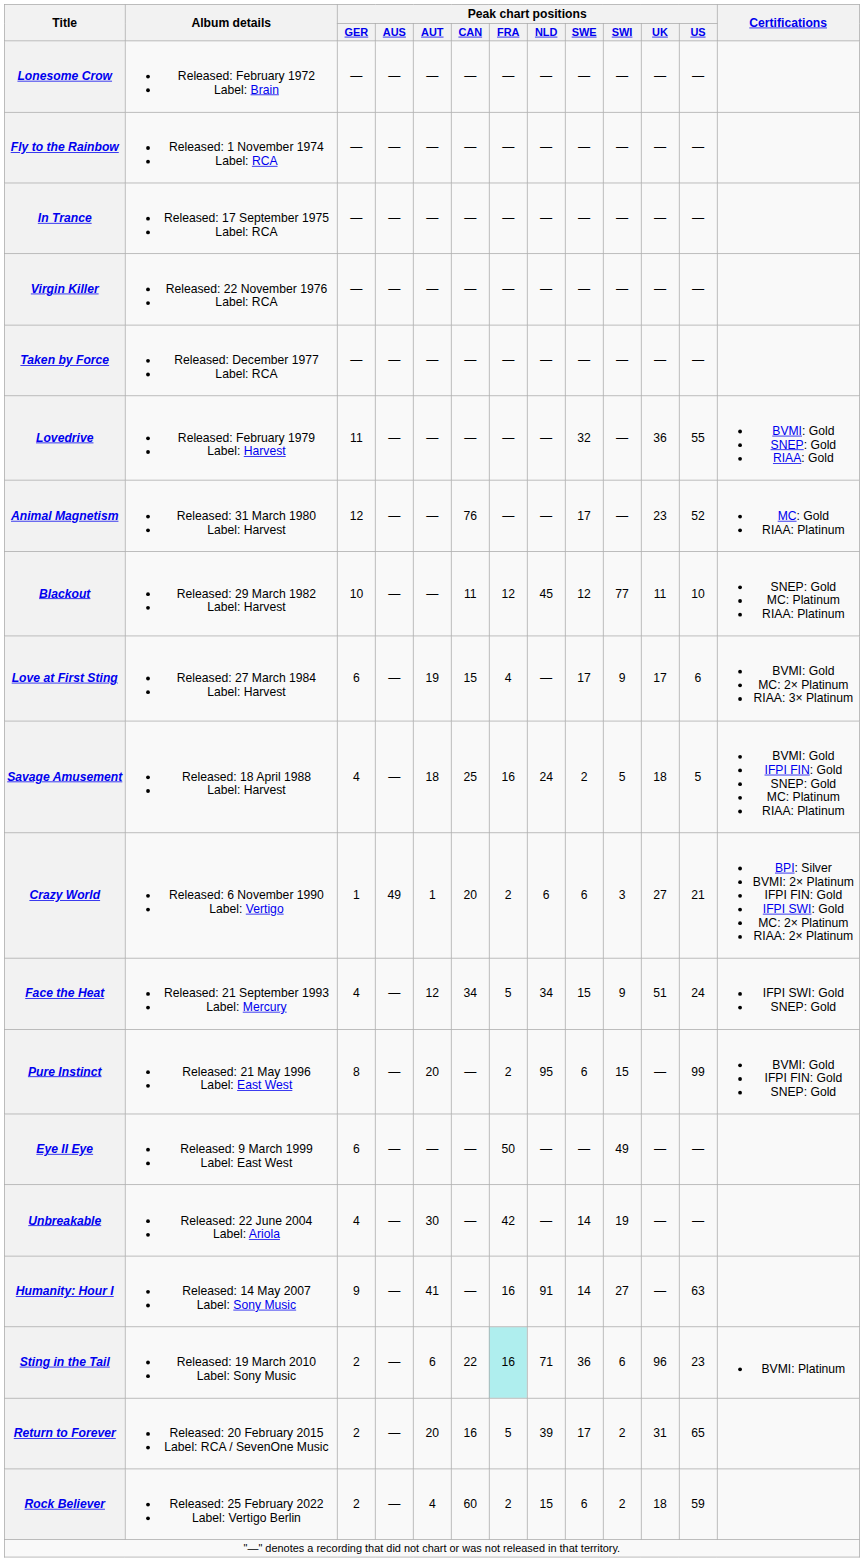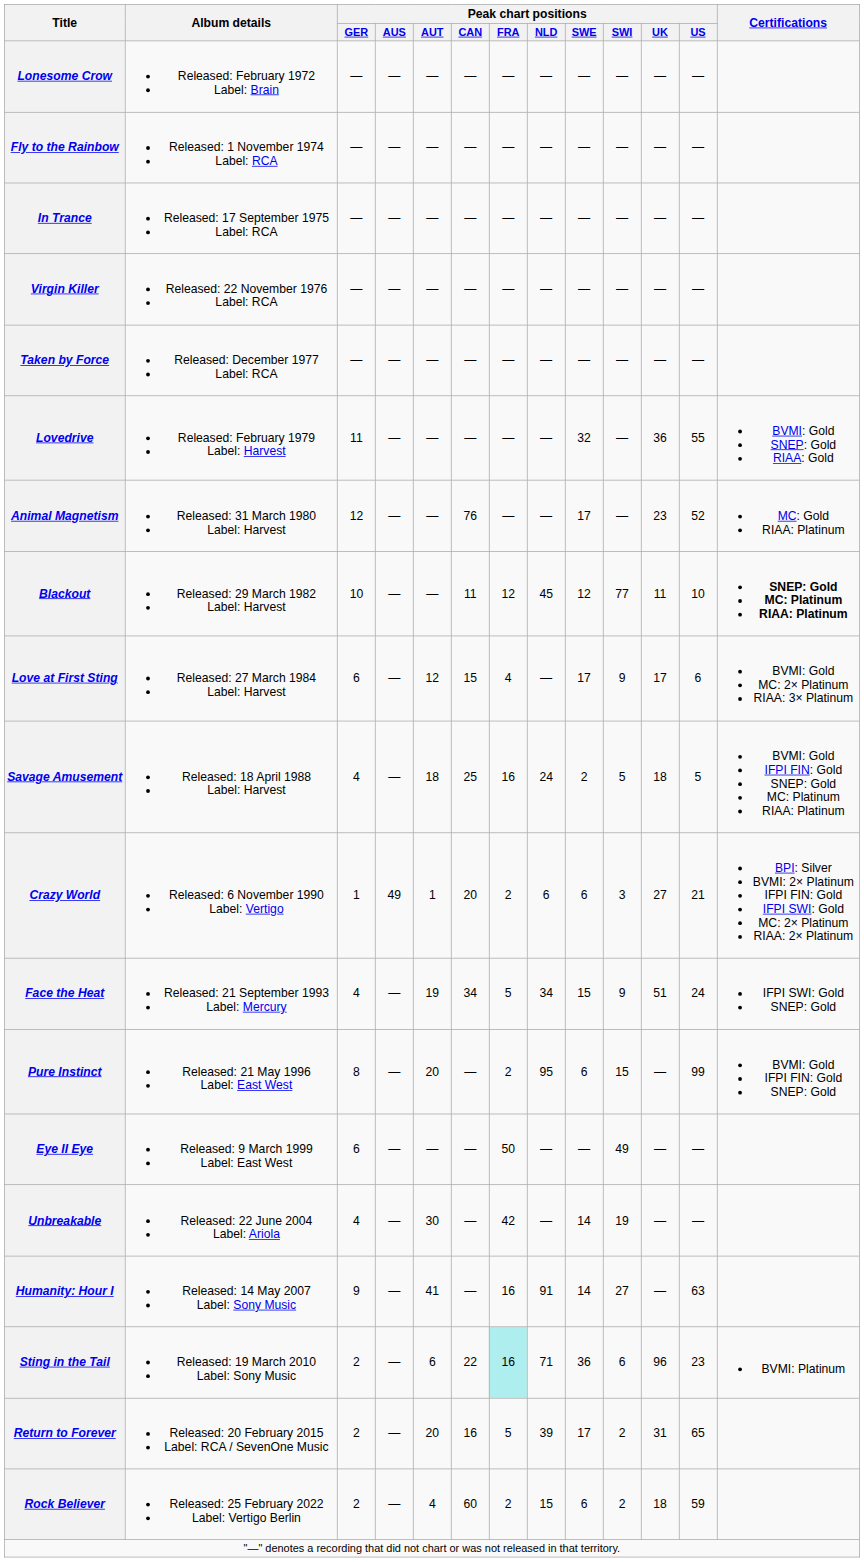 <table class="wikitable plainrowheaders" style="text-align:center;" border="1">
 <tr>
 <th rowspan="2">Title</th>
 <th scope="col" rowspan="2" style="width:17em;">Album details</th>
 <th colspan="10">Peak chart positions</th>
 <th rowspan="2" width="180"><a href='#'>Certifications</a></th>
 </tr>
 <tr>
 <th scope="col" style="width:3em;font-size:90%;"><a href='#'>GER</a><br></th>
 <th scope="col" style="width:3em;font-size:90%;"><a href='#'>AUS</a><br></th>
 <th scope="col" style="width:3em;font-size:90%;"><a href='#'>AUT</a><br></th>
 <th scope="col" style="width:3em;font-size:90%;"><a href='#'>CAN</a><br></th>
 <th scope="col" style="width:3em;font-size:90%;"><a href='#'>FRA</a><br></th>
 <th scope="col" style="width:3em;font-size:90%;"><a href='#'>NLD</a><br></th>
 <th scope="col" style="width:3em;font-size:90%;"><a href='#'>SWE</a><br></th>
 <th scope="col" style="width:3em;font-size:90%;"><a href='#'>SWI</a><br></th>
 <th scope="col" style="width:3em;font-size:90%;"><a href='#'>UK</a><br></th>
 <th scope="col" style="width:3em;font-size:90%;"><a href='#'>US</a><br></th>
 </tr>
 <tr>
 <th scope="row"><em><a href='#'>Lonesome Crow</a></em></th>
 <td><br><ul><li>Released: February 1972</li><li>Label: <a href='#'>Brain</a></li></ul></td>
 <td>—</td>
 <td>—</td>
 <td>—</td>
 <td>—</td>
 <td>—</td>
 <td>—</td>
 <td>—</td>
 <td>—</td>
 <td>—</td>
 <td>—</td>
 <td></td>
 </tr>
 <tr>
 <th scope="row"><em><a href='#'>Fly to the Rainbow</a></em></th>
 <td><br><ul><li>Released: 1 November 1974</li><li>Label: <a href='#'>RCA</a></li></ul></td>
 <td>—</td>
 <td>—</td>
 <td>—</td>
 <td>—</td>
 <td>—</td>
 <td>—</td>
 <td>—</td>
 <td>—</td>
 <td>—</td>
 <td>—</td>
 <td></td>
 </tr>
 <tr>
 <th scope="row"><em><a href='#'>In Trance</a></em></th>
 <td><br><ul><li>Released: 17 September 1975</li><li>Label: RCA</li></ul></td>
 <td>—</td>
 <td>—</td>
 <td>—</td>
 <td>—</td>
 <td>—</td>
 <td>—</td>
 <td>—</td>
 <td>—</td>
 <td>—</td>
 <td>—</td>
 <td></td>
 </tr>
 <tr>
 <th scope="row"><em><a href='#'>Virgin Killer</a></em></th>
 <td><br><ul><li>Released: 22 November 1976 </li><li>Label: RCA</li></ul></td>
 <td>—</td>
 <td>—</td>
 <td>—</td>
 <td>—</td>
 <td>—</td>
 <td>—</td>
 <td>—</td>
 <td>—</td>
 <td>—</td>
 <td>—</td>
 <td></td>
 </tr>
 <tr>
 <th scope="row"><em><a href='#'>Taken by Force</a></em></th>
 <td><br><ul><li>Released: December 1977</li><li>Label: RCA</li></ul></td>
 <td>—</td>
 <td>—</td>
 <td>—</td>
 <td>—</td>
 <td>—</td>
 <td>—</td>
 <td>—</td>
 <td>—</td>
 <td>—</td>
 <td>—</td>
 <td></td>
 </tr>
 <tr>
 <th scope="row"><em><a href='#'>Lovedrive</a></em></th>
 <td><br><ul><li>Released: February 1979</li><li>Label: <a href='#'>Harvest</a></li></ul></td>
 <td>11</td>
 <td>—</td>
 <td>—</td>
 <td>—</td>
 <td>—</td>
 <td>—</td>
 <td>32</td>
 <td>—</td>
 <td>36</td>
 <td>55</td>
 <td><br><ul><li><a href='#'>BVMI</a>: Gold </li><li><a href='#'>SNEP</a>: Gold</li><li><a href='#'>RIAA</a>: Gold</li></ul></td>
 </tr>
 <tr>
 <th scope="row"><em><a href='#'>Animal Magnetism</a></em></th>
 <td><br><ul><li>Released: 31 March 1980</li><li>Label: Harvest</li></ul></td>
 <td>12</td>
 <td>—</td>
 <td>—</td>
 <td>76</td>
 <td>—</td>
 <td>—</td>
 <td>17</td>
 <td>—</td>
 <td>23</td>
 <td>52</td>
 <td><br><ul><li><a href='#'>MC</a>: Gold</li><li>RIAA: Platinum</li></ul></td>
 </tr>
 <tr>
 <th scope="row"><em><a href='#'>Blackout</a></em></th>
 <td><br><ul><li>Released: 29 March 1982</li><li>Label: Harvest</li></ul></td>
 <td>10</td>
 <td>—</td>
 <td>—</td>
 <td>11</td>
 <td>12</td>
 <td>45</td>
 <td>12</td>
 <td>77</td>
 <td>11</td>
 <td>10</td>
-<td><br><ul><li>SNEP: Gold</li><li>MC: Platinum</li><li>RIAA: Platinum</li></ul></td>
+<td><strong><br><ul><li>SNEP: Gold</li><li>MC: Platinum</li><li>RIAA: Platinum</li></ul></strong></td>
 </tr>
 <tr>
 <th scope="row"><em><a href='#'>Love at First Sting</a></em></th>
 <td><br><ul><li>Released: 27 March 1984</li><li>Label: Harvest</li></ul></td>
 <td>6</td>
 <td>—</td>
-<td>19</td>
+<td>12</td>
 <td>15</td>
 <td>4</td>
 <td>—</td>
 <td>17</td>
 <td>9</td>
 <td>17</td>
 <td>6</td>
 <td><br><ul><li>BVMI: Gold</li><li>MC: 2× Platinum</li><li>RIAA: 3× Platinum</li></ul></td>
 </tr>
 <tr>
 <th scope="row"><em><a href='#'>Savage Amusement</a></em></th>
 <td><br><ul><li>Released: 18 April 1988</li><li>Label: Harvest</li></ul></td>
 <td>4</td>
 <td>—</td>
 <td>18</td>
 <td>25</td>
 <td>16</td>
 <td>24</td>
 <td>2</td>
 <td>5</td>
 <td>18</td>
 <td>5</td>
 <td><br><ul><li>BVMI: Gold</li><li><a href='#'>IFPI FIN</a>: Gold</li><li>SNEP: Gold</li><li>MC: Platinum</li><li>RIAA: Platinum</li></ul></td>
 </tr>
 <tr>
 <th scope="row"><em><a href='#'>Crazy World</a> </em></th>
 <td><br><ul><li>Released: 6 November 1990</li><li>Label: <a href='#'>Vertigo</a></li></ul></td>
 <td>1</td>
 <td>49</td>
 <td>1</td>
 <td>20</td>
 <td>2</td>
 <td>6</td>
 <td>6</td>
 <td>3</td>
 <td>27</td>
 <td>21</td>
 <td><br><ul><li><a href='#'>BPI</a>: Silver</li><li>BVMI: 2× Platinum</li><li>IFPI FIN: Gold</li><li><a href='#'>IFPI SWI</a>: Gold</li><li>MC: 2× Platinum</li><li>RIAA: 2× Platinum</li></ul></td>
 </tr>
 <tr>
 <th scope="row"><em><a href='#'>Face the Heat</a></em></th>
 <td><br><ul><li>Released: 21 September 1993</li><li>Label: <a href='#'>Mercury</a></li></ul></td>
 <td>4</td>
 <td>—</td>
-<td>12</td>
+<td>19</td>
 <td>34</td>
 <td>5</td>
 <td>34</td>
 <td>15</td>
 <td>9</td>
 <td>51</td>
 <td>24</td>
 <td><br><ul><li>IFPI SWI: Gold</li><li>SNEP: Gold</li></ul></td>
 </tr>
 <tr>
 <th scope="row"><em><a href='#'>Pure Instinct</a></em></th>
 <td><br><ul><li>Released: 21 May 1996</li><li>Label: <a href='#'>East West</a></li></ul></td>
 <td>8</td>
 <td>—</td>
 <td>20</td>
 <td>—</td>
 <td>2</td>
 <td>95</td>
 <td>6<br></td>
 <td>15</td>
 <td>—</td>
 <td>99</td>
 <td><br><ul><li>BVMI: Gold</li><li>IFPI FIN: Gold</li><li>SNEP: Gold</li></ul></td>
 </tr>
 <tr>
 <th scope="row"><em><a href='#'>Eye II Eye</a></em></th>
 <td><br><ul><li>Released: 9 March 1999</li><li>Label: East West</li></ul></td>
 <td>6</td>
 <td>—</td>
 <td>—</td>
 <td>—</td>
 <td>50</td>
 <td>—</td>
 <td>—</td>
 <td>49</td>
 <td>—</td>
 <td>—</td>
 <td></td>
 </tr>
 <tr>
 <th scope="row"><em><a href='#'>Unbreakable</a></em></th>
 <td><br><ul><li>Released: 22 June 2004</li><li>Label: <a href='#'>Ariola</a></li></ul></td>
 <td>4</td>
 <td>—</td>
 <td>30</td>
 <td>—</td>
 <td>42</td>
 <td>—</td>
 <td>14</td>
 <td>19</td>
 <td>—</td>
 <td>—</td>
 <td></td>
 </tr>
 <tr>
 <th scope="row"><em><a href='#'>Humanity: Hour I</a></em></th>
 <td><br><ul><li>Released: 14 May 2007</li><li>Label: <a href='#'>Sony Music</a></li></ul></td>
 <td>9</td>
 <td>—</td>
 <td>41</td>
 <td>—</td>
 <td>16</td>
 <td>91</td>
 <td>14</td>
 <td>27</td>
 <td>—</td>
 <td>63</td>
 <td></td>
 </tr>
 <tr>
 <th scope="row"><em><a href='#'>Sting in the Tail</a></em></th>
 <td><br><ul><li>Released: 19 March 2010</li><li>Label: Sony Music</li></ul></td>
 <td>2</td>
 <td>—</td>
 <td>6</td>
 <td>22</td>
 <td style="background: paleturquoise;">16</td>
 <td>71</td>
 <td>36</td>
 <td>6</td>
 <td>96</td>
 <td>23</td>
 <td><br><ul><li>BVMI: Platinum</li></ul></td>
 </tr>
 <tr>
 <th scope="row"><em><a href='#'>Return to Forever</a></em></th>
 <td><br><ul><li>Released: 20 February 2015</li><li>Label: RCA / SevenOne Music</li></ul></td>
 <td>2</td>
 <td>—</td>
 <td>20</td>
 <td>16</td>
 <td>5</td>
 <td>39</td>
 <td>17</td>
 <td>2</td>
 <td>31</td>
 <td>65</td>
 <td></td>
 </tr>
 <tr>
 <th scope="row"><em><a href='#'>Rock Believer</a></em></th>
 <td><br><ul><li>Released: 25 February 2022</li><li>Label: Vertigo Berlin</li></ul></td>
 <td>2</td>
 <td>—</td>
 <td>4</td>
 <td>60</td>
 <td>2<br></td>
 <td>15</td>
 <td>6<br></td>
 <td>2</td>
 <td>18</td>
 <td>59</td>
 <td></td>
 </tr>
 <tr>
 <td colspan="16" style="font-size:90%">"—" denotes a recording that did not chart or was not released in that territory.</td>
 </tr>
 </table>
